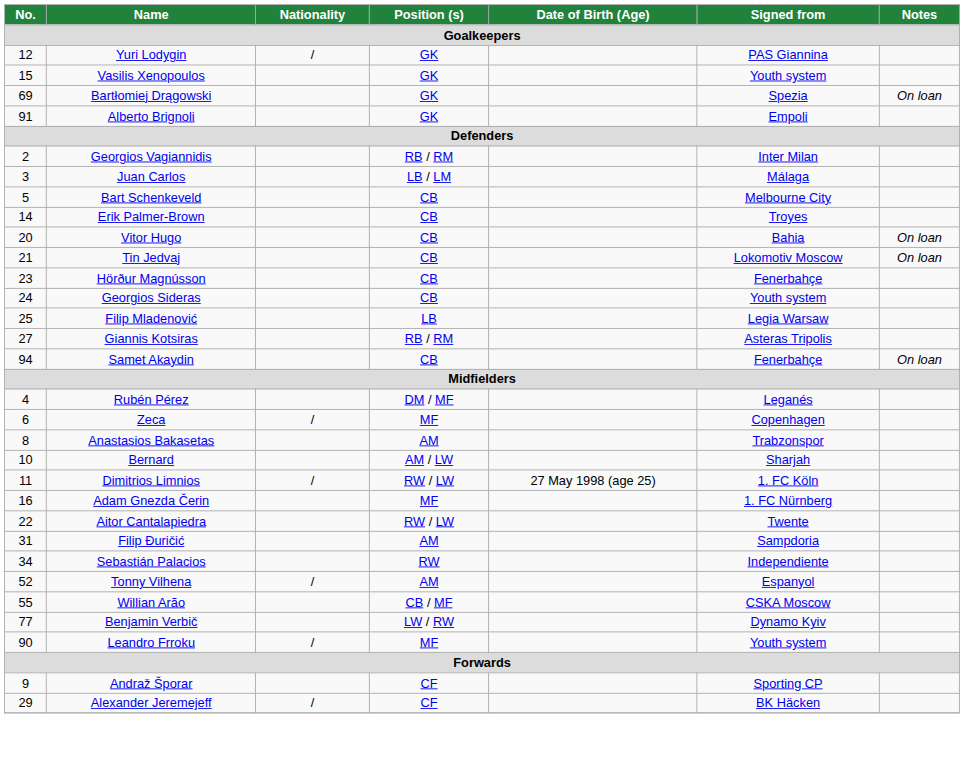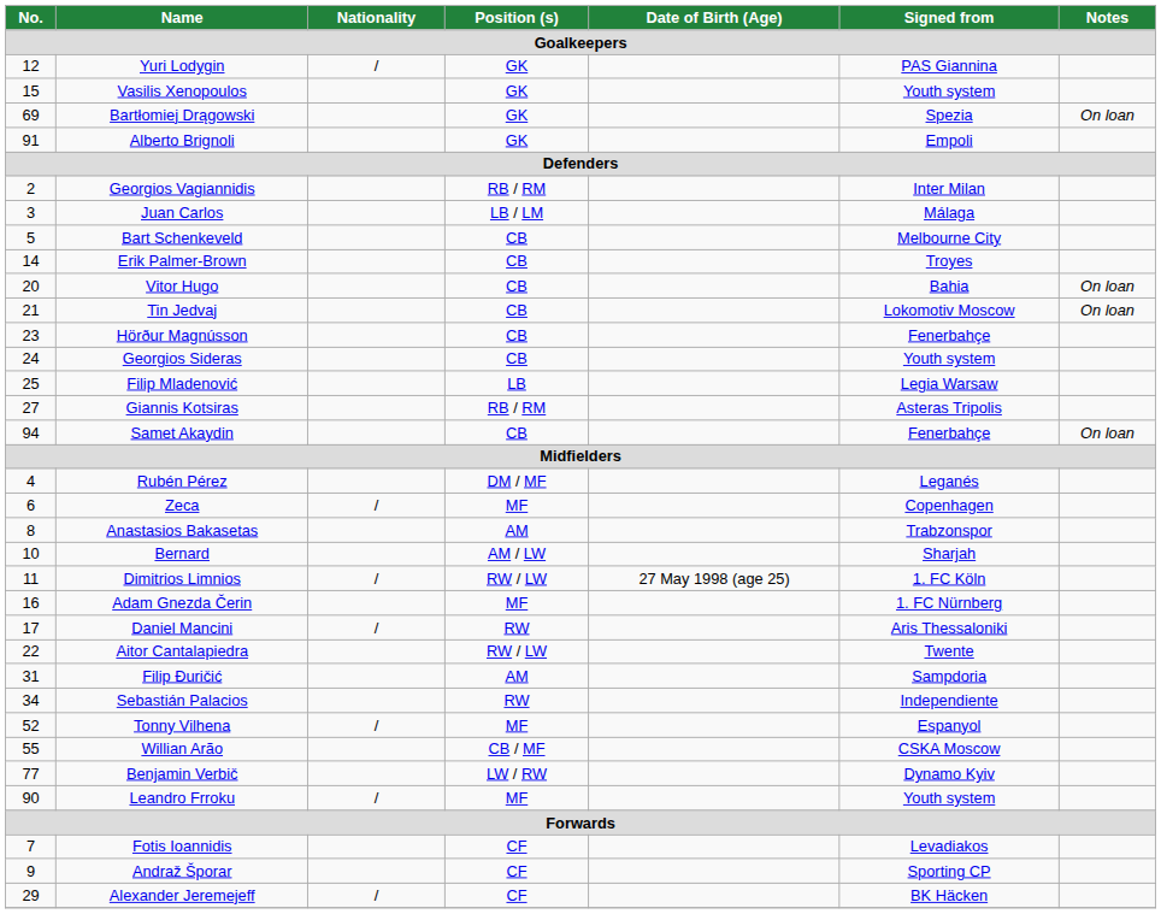 <table class="wikitable" style="text-align:center; font-size:90%; width:85%;">
 <tr>
 <th style="background:#21823b; color:white; text-align:center;">No.</th>
 <th style="background:#21823b; color:white; text-align:center;">Name</th>
 <th style="background:#21823b; color:white; text-align:center;">Nationality</th>
 <th style="background:#21823b; color:white; text-align:center;">Position (s)</th>
 <th style="background:#21823b; color:white; text-align:center;">Date of Birth (Age)</th>
 <th style="background:#21823b; color:white; text-align:center;">Signed from</th>
 <th style="background:#21823b; color:white; text-align:center;">Notes</th>
 </tr>
 <tr>
 <th colspan="7" style="background:#dcdcdc; text-align:center;">Goalkeepers</th>
 </tr>
 <tr>
 <td>12</td>
 <td><a href='#'>Yuri Lodygin</a></td>
 <td> / </td>
 <td><a href='#'>GK</a></td>
 <td></td>
 <td> <a href='#'>PAS Giannina</a></td>
 <td></td>
 </tr>
 <tr>
 <td>15</td>
 <td><a href='#'>Vasilis Xenopoulos</a></td>
 <td></td>
 <td><a href='#'>GK</a></td>
 <td></td>
 <td><a href='#'>Youth system</a></td>
 <td></td>
 </tr>
 <tr>
 <td>69</td>
 <td><a href='#'>Bartłomiej Drągowski</a></td>
 <td></td>
 <td><a href='#'>GK</a></td>
 <td></td>
 <td> <a href='#'>Spezia</a></td>
 <td><em>On loan</em></td>
 </tr>
 <tr>
 <td>91</td>
 <td><a href='#'>Alberto Brignoli</a></td>
 <td></td>
 <td><a href='#'>GK</a></td>
 <td></td>
 <td> <a href='#'>Empoli</a></td>
 <td></td>
 </tr>
 <tr>
 <th colspan="7" style="background:#dcdcdc; text-align:center;">Defenders</th>
 </tr>
 <tr>
 <td>2</td>
 <td><a href='#'>Georgios Vagiannidis</a></td>
 <td></td>
 <td><a href='#'>RB</a> / <a href='#'>RM</a></td>
 <td></td>
 <td> <a href='#'>Inter Milan</a></td>
 <td></td>
 </tr>
 <tr>
 <td>3</td>
 <td><a href='#'>Juan Carlos</a></td>
 <td></td>
 <td><a href='#'>LB</a> / <a href='#'>LM</a></td>
 <td></td>
 <td> <a href='#'>Málaga</a></td>
 <td></td>
 </tr>
 <tr>
 <td>5</td>
 <td><a href='#'>Bart Schenkeveld</a></td>
 <td></td>
 <td><a href='#'>CB</a></td>
 <td></td>
 <td> <a href='#'>Melbourne City</a></td>
 <td></td>
 </tr>
 <tr>
 <td>14</td>
 <td><a href='#'>Erik Palmer-Brown</a></td>
 <td></td>
 <td><a href='#'>CB</a></td>
 <td></td>
 <td> <a href='#'>Troyes</a></td>
 <td></td>
 </tr>
 <tr>
 <td>20</td>
 <td><a href='#'>Vitor Hugo</a></td>
 <td></td>
 <td><a href='#'>CB</a></td>
 <td></td>
 <td>  <a href='#'>Bahia</a></td>
 <td><em>On loan</em></td>
 </tr>
 <tr>
 <td>21</td>
 <td><a href='#'>Tin Jedvaj</a></td>
 <td></td>
 <td><a href='#'>CB</a></td>
 <td></td>
 <td> <a href='#'>Lokomotiv Moscow</a></td>
 <td><em>On loan</em></td>
 </tr>
 <tr>
 <td>23</td>
 <td><a href='#'>Hörður Magnússon</a></td>
 <td></td>
 <td><a href='#'>CB</a></td>
 <td></td>
 <td> <a href='#'>Fenerbahçe</a></td>
 <td></td>
 </tr>
 <tr>
 <td>24</td>
 <td><a href='#'>Georgios Sideras</a></td>
 <td></td>
 <td><a href='#'>CB</a></td>
 <td></td>
 <td><a href='#'>Youth system</a></td>
 <td></td>
 </tr>
 <tr>
 <td>25</td>
 <td><a href='#'>Filip Mladenović</a></td>
 <td></td>
 <td><a href='#'>LB</a></td>
 <td></td>
 <td> <a href='#'>Legia Warsaw</a></td>
 <td></td>
 </tr>
 <tr>
 <td>27</td>
 <td><a href='#'>Giannis Kotsiras</a></td>
 <td></td>
 <td><a href='#'>RB</a> / <a href='#'>RM</a></td>
 <td></td>
 <td> <a href='#'>Asteras Tripolis</a></td>
 <td></td>
 </tr>
 <tr>
 <td>94</td>
 <td><a href='#'>Samet Akaydin</a></td>
 <td></td>
 <td><a href='#'>CB</a></td>
 <td></td>
 <td> <a href='#'>Fenerbahçe</a></td>
 <td><em>On loan</em></td>
 </tr>
 <tr>
 <th colspan="7" style="background:#dcdcdc; text-align:center;">Midfielders</th>
 </tr>
 <tr>
 <td>4</td>
 <td><a href='#'>Rubén Pérez</a></td>
 <td></td>
 <td><a href='#'>DM</a> / <a href='#'>MF</a></td>
 <td></td>
 <td> <a href='#'>Leganés</a></td>
 <td></td>
 </tr>
 <tr>
 <td>6</td>
 <td><a href='#'>Zeca</a></td>
 <td> / </td>
 <td><a href='#'>MF</a></td>
 <td></td>
 <td> <a href='#'>Copenhagen</a></td>
 <td></td>
 </tr>
 <tr>
 <td>8</td>
 <td><a href='#'>Anastasios Bakasetas</a></td>
 <td></td>
 <td><a href='#'>AM</a></td>
 <td></td>
 <td> <a href='#'>Trabzonspor</a></td>
 <td></td>
 </tr>
 <tr>
 <td>10</td>
 <td><a href='#'>Bernard</a></td>
 <td> </td>
 <td><a href='#'>AM</a> / <a href='#'>LW</a></td>
 <td></td>
 <td> <a href='#'>Sharjah</a></td>
 <td></td>
 </tr>
 <tr>
 <td>11</td>
 <td><a href='#'>Dimitrios Limnios</a></td>
 <td> / </td>
 <td><a href='#'>RW</a> / <a href='#'>LW</a></td>
 <td>27 May 1998 (age 25)</td>
 <td> <a href='#'>1. FC Köln</a></td>
 <td></td>
 </tr>
 <tr>
 <td>16</td>
 <td><a href='#'>Adam Gnezda Čerin</a></td>
 <td></td>
 <td><a href='#'>MF</a></td>
 <td></td>
 <td> <a href='#'>1. FC Nürnberg</a></td>
 <td></td>
 </tr>
 <tr>
+<td>17</td>
+<td><a href='#'>Daniel Mancini</a></td>
+<td> / </td>
+<td><a href='#'>RW</a></td>
+<td></td>
+<td> <a href='#'>Aris Thessaloniki</a></td>
+<td></td>
+</tr>
+<tr>
 <td>22</td>
 <td><a href='#'>Aitor Cantalapiedra</a></td>
 <td></td>
 <td><a href='#'>RW</a> / <a href='#'>LW</a></td>
 <td></td>
 <td> <a href='#'>Twente</a></td>
 <td></td>
 </tr>
 <tr>
 <td>31</td>
 <td><a href='#'>Filip Đuričić</a></td>
 <td></td>
 <td><a href='#'>AM</a></td>
 <td></td>
 <td> <a href='#'>Sampdoria</a></td>
 <td></td>
 </tr>
 <tr>
 <td>34</td>
 <td><a href='#'>Sebastián Palacios</a></td>
 <td></td>
 <td><a href='#'>RW</a></td>
 <td></td>
 <td> <a href='#'>Independiente</a></td>
 <td></td>
 </tr>
 <tr>
 <td>52</td>
 <td><a href='#'>Tonny Vilhena</a></td>
 <td> / </td>
-<td><a href='#'>AM</a></td>
+<td><a href='#'>MF</a></td>
 <td></td>
 <td> <a href='#'>Espanyol</a></td>
 <td></td>
 </tr>
 <tr>
 <td>55</td>
 <td><a href='#'>Willian Arão</a></td>
 <td></td>
 <td><a href='#'>CB</a> / <a href='#'>MF</a></td>
 <td></td>
 <td> <a href='#'>CSKA Moscow</a></td>
 <td></td>
 </tr>
 <tr>
 <td>77</td>
 <td><a href='#'>Benjamin Verbič</a></td>
 <td></td>
 <td><a href='#'>LW</a> / <a href='#'>RW</a></td>
 <td></td>
 <td> <a href='#'>Dynamo Kyiv</a></td>
 </tr>
 <tr>
 <td>90</td>
 <td><a href='#'>Leandro Frroku</a></td>
 <td> / </td>
 <td><a href='#'>MF</a></td>
 <td></td>
 <td><a href='#'>Youth system</a></td>
 <td></td>
 </tr>
 <tr>
 <th colspan="7" style="background:#dcdcdc; text-align:center;">Forwards</th>
 </tr>
 <tr>
+<td>7</td>
+<td><a href='#'>Fotis Ioannidis</a></td>
+<td></td>
+<td><a href='#'>CF</a></td>
+<td></td>
+<td> <a href='#'>Levadiakos</a></td>
+<td></td>
+</tr>
+<tr>
 <td>9</td>
 <td><a href='#'>Andraž Šporar</a></td>
 <td></td>
 <td><a href='#'>CF</a></td>
 <td></td>
 <td> <a href='#'>Sporting CP</a></td>
 </tr>
 <tr>
 <td>29</td>
 <td><a href='#'>Alexander Jeremejeff</a></td>
 <td> / </td>
 <td><a href='#'>CF</a></td>
 <td></td>
 <td> <a href='#'>BK Häcken</a></td>
 <td></td>
 </tr>
 <tr>
 </tr>
 </table>
